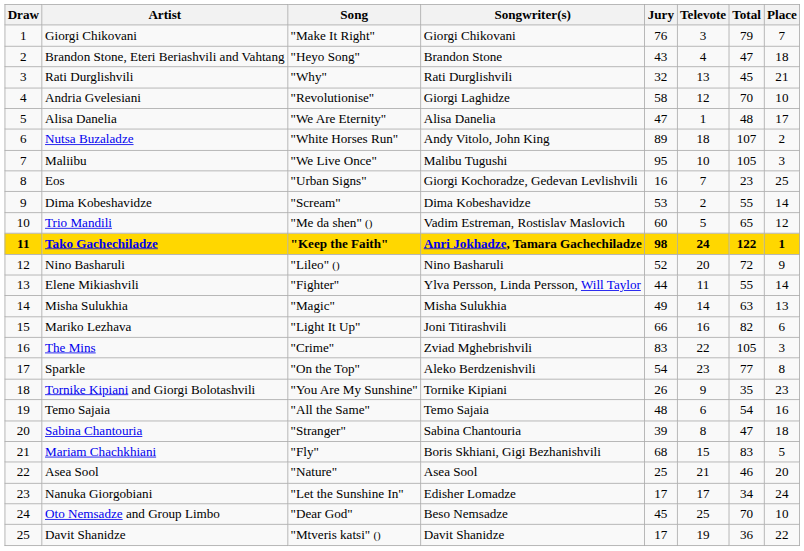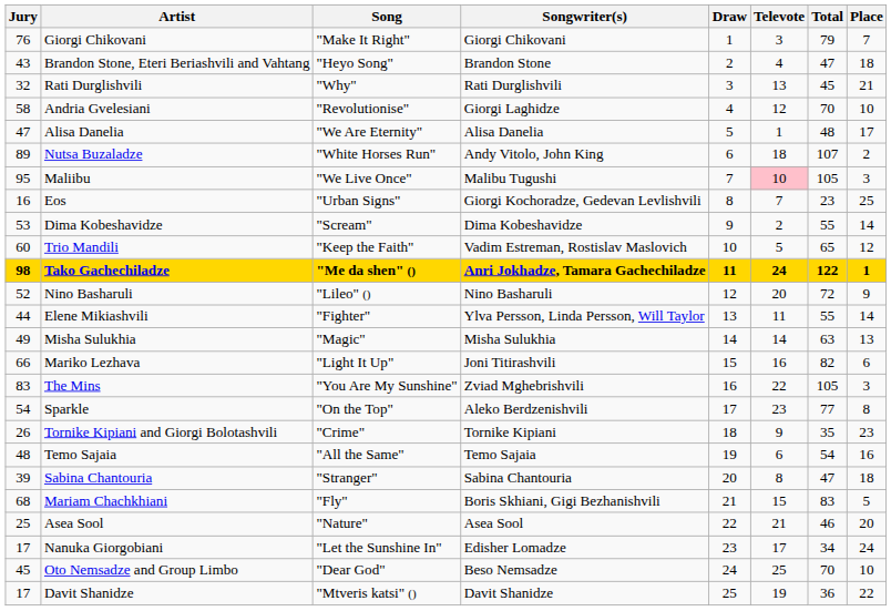 <table class="sortable wikitable" style="margin: 1em auto 1em auto; text-align:center">
 <tr>
-<th>Draw</th>
+<th>Jury</th>
 <th>Artist</th>
 <th>Song</th>
 <th>Songwriter(s)</th>
-<th>Jury</th>
+<th>Draw</th>
 <th>Televote</th>
 <th>Total</th>
 <th>Place</th>
 </tr>
 <tr>
-<td>1</td>
+<td>76</td>
 <td align="left">Giorgi Chikovani</td>
 <td align="left">"Make It Right"</td>
 <td align="left">Giorgi Chikovani</td>
-<td>76</td>
+<td>1</td>
 <td>3</td>
 <td>79</td>
 <td>7</td>
 </tr>
 <tr>
-<td>2</td>
+<td>43</td>
 <td align="left">Brandon Stone, Eteri Beriashvili and Vahtang</td>
 <td align="left">"Heyo Song"</td>
 <td align="left">Brandon Stone</td>
-<td>43</td>
+<td>2</td>
 <td>4</td>
 <td>47</td>
 <td>18</td>
 </tr>
 <tr>
-<td>3</td>
+<td>32</td>
 <td align="left">Rati Durglishvili</td>
 <td align="left">"Why"</td>
 <td align="left">Rati Durglishvili</td>
-<td>32</td>
+<td>3</td>
 <td>13</td>
 <td>45</td>
 <td>21</td>
 </tr>
 <tr>
-<td>4</td>
+<td>58</td>
 <td align="left">Andria Gvelesiani</td>
 <td align="left">"Revolutionise"</td>
 <td align="left">Giorgi Laghidze</td>
-<td>58</td>
+<td>4</td>
 <td>12</td>
 <td>70</td>
 <td>10</td>
 </tr>
 <tr>
-<td>5</td>
+<td>47</td>
 <td align="left">Alisa Danelia</td>
 <td align="left">"We Are Eternity"</td>
 <td align="left">Alisa Danelia</td>
-<td>47</td>
+<td>5</td>
 <td>1</td>
 <td>48</td>
 <td>17</td>
 </tr>
 <tr>
-<td>6</td>
+<td>89</td>
 <td align="left"><a href='#'>Nutsa Buzaladze</a></td>
 <td align="left">"White Horses Run"</td>
 <td align="left">Andy Vitolo, John King</td>
-<td>89</td>
+<td>6</td>
 <td>18</td>
 <td>107</td>
 <td>2</td>
 </tr>
 <tr>
-<td>7</td>
+<td>95</td>
 <td align="left">Maliibu</td>
 <td align="left">"We Live Once"</td>
 <td align="left">Malibu Tugushi</td>
-<td>95</td>
-<td>10</td>
+<td>7</td>
+<td style="background: pink;">10</td>
 <td>105</td>
 <td>3</td>
 </tr>
 <tr>
-<td>8</td>
+<td>16</td>
 <td align="left">Eos</td>
 <td align="left">"Urban Signs"</td>
 <td align="left">Giorgi Kochoradze, Gedevan Levlishvili</td>
-<td>16</td>
+<td>8</td>
 <td>7</td>
 <td>23</td>
 <td>25</td>
 </tr>
 <tr>
-<td>9</td>
+<td>53</td>
 <td align="left">Dima Kobeshavidze</td>
 <td align="left">"Scream"</td>
 <td align="left">Dima Kobeshavidze</td>
-<td>53</td>
+<td>9</td>
 <td>2</td>
 <td>55</td>
 <td>14</td>
 </tr>
 <tr>
+<td>60</td>
+<td align="left"><a href='#'>Trio Mandili</a></td>
+<td align="left">"Keep the Faith"</td>
+<td align="left">Vadim Estreman, Rostislav Maslovich</td>
 <td>10</td>
-<td align="left"><a href='#'>Trio Mandili</a></td>
-<td align="left">"Me da shen" <small>()</small></td>
-<td align="left">Vadim Estreman, Rostislav Maslovich</td>
-<td>60</td>
 <td>5</td>
 <td>65</td>
 <td>12</td>
 </tr>
 <tr style="font-weight:bold; background:gold;">
+<td>98</td>
+<td align="left"><a href='#'>Tako Gachechiladze</a></td>
+<td align="left">"Me da shen" <small>()</small></td>
+<td align="left"><a href='#'>Anri Jokhadze</a>, Tamara Gachechiladze</td>
 <td>11</td>
-<td align="left"><a href='#'>Tako Gachechiladze</a></td>
-<td align="left">"Keep the Faith"</td>
-<td align="left"><a href='#'>Anri Jokhadze</a>, Tamara Gachechiladze</td>
-<td>98</td>
 <td>24</td>
 <td>122</td>
 <td>1</td>
 </tr>
 <tr>
-<td>12</td>
+<td>52</td>
 <td align="left">Nino Basharuli</td>
 <td align="left">"Lileo" <small>()</small></td>
 <td align="left">Nino Basharuli</td>
-<td>52</td>
+<td>12</td>
 <td>20</td>
 <td>72</td>
 <td>9</td>
 </tr>
 <tr>
-<td>13</td>
+<td>44</td>
 <td align="left">Elene Mikiashvili</td>
 <td align="left">"Fighter"</td>
 <td align="left">Ylva Persson, Linda Persson, <a href='#'>Will Taylor</a></td>
-<td>44</td>
+<td>13</td>
 <td>11</td>
 <td>55</td>
 <td>14</td>
 </tr>
 <tr>
-<td>14</td>
+<td>49</td>
 <td align="left">Misha Sulukhia</td>
 <td align="left">"Magic"</td>
 <td align="left">Misha Sulukhia</td>
-<td>49</td>
+<td>14</td>
 <td>14</td>
 <td>63</td>
 <td>13</td>
 </tr>
 <tr>
-<td>15</td>
+<td>66</td>
 <td align="left">Mariko Lezhava</td>
 <td align="left">"Light It Up"</td>
 <td align="left">Joni Titirashvili</td>
-<td>66</td>
+<td>15</td>
 <td>16</td>
 <td>82</td>
 <td>6</td>
 </tr>
 <tr>
+<td>83</td>
+<td align="left"><a href='#'>The Mins</a></td>
+<td align="left">"You Are My Sunshine"</td>
+<td align="left">Zviad Mghebrishvili</td>
 <td>16</td>
-<td align="left"><a href='#'>The Mins</a></td>
-<td align="left">"Crime"</td>
-<td align="left">Zviad Mghebrishvili</td>
-<td>83</td>
 <td>22</td>
 <td>105</td>
 <td>3</td>
 </tr>
 <tr>
-<td>17</td>
+<td>54</td>
 <td align="left">Sparkle</td>
 <td align="left">"On the Top"</td>
 <td align="left">Aleko Berdzenishvili</td>
-<td>54</td>
+<td>17</td>
 <td>23</td>
 <td>77</td>
 <td>8</td>
 </tr>
 <tr>
+<td>26</td>
+<td align="left"><a href='#'>Tornike Kipiani</a> and Giorgi Bolotashvili</td>
+<td align="left">"Crime"</td>
+<td align="left">Tornike Kipiani</td>
 <td>18</td>
-<td align="left"><a href='#'>Tornike Kipiani</a> and Giorgi Bolotashvili</td>
-<td align="left">"You Are My Sunshine"</td>
-<td align="left">Tornike Kipiani</td>
-<td>26</td>
 <td>9</td>
 <td>35</td>
 <td>23</td>
 </tr>
 <tr>
-<td>19</td>
+<td>48</td>
 <td align="left">Temo Sajaia</td>
 <td align="left">"All the Same"</td>
 <td align="left">Temo Sajaia</td>
-<td>48</td>
+<td>19</td>
 <td>6</td>
 <td>54</td>
 <td>16</td>
 </tr>
 <tr>
-<td>20</td>
+<td>39</td>
 <td align="left"><a href='#'>Sabina Chantouria</a></td>
 <td align="left">"Stranger"</td>
 <td align="left">Sabina Chantouria</td>
-<td>39</td>
+<td>20</td>
 <td>8</td>
 <td>47</td>
 <td>18</td>
 </tr>
 <tr>
-<td>21</td>
+<td>68</td>
 <td align="left"><a href='#'>Mariam Chachkhiani</a></td>
 <td align="left">"Fly"</td>
 <td align="left">Boris Skhiani, Gigi Bezhanishvili</td>
-<td>68</td>
+<td>21</td>
 <td>15</td>
 <td>83</td>
 <td>5</td>
 </tr>
 <tr>
-<td>22</td>
+<td>25</td>
 <td align="left">Asea Sool</td>
 <td align="left">"Nature"</td>
 <td align="left">Asea Sool</td>
-<td>25</td>
+<td>22</td>
 <td>21</td>
 <td>46</td>
 <td>20</td>
 </tr>
 <tr>
-<td>23</td>
+<td>17</td>
 <td align="left">Nanuka Giorgobiani</td>
 <td align="left">"Let the Sunshine In"</td>
 <td align="left">Edisher Lomadze</td>
-<td>17</td>
+<td>23</td>
 <td>17</td>
 <td>34</td>
 <td>24</td>
 </tr>
 <tr>
-<td>24</td>
+<td>45</td>
 <td align="left"><a href='#'>Oto Nemsadze</a> and Group Limbo</td>
 <td align="left">"Dear God"</td>
 <td align="left">Beso Nemsadze</td>
-<td>45</td>
+<td>24</td>
 <td>25</td>
 <td>70</td>
 <td>10</td>
 </tr>
 <tr>
-<td>25</td>
+<td>17</td>
 <td align="left">Davit Shanidze</td>
 <td align="left">"Mtveris katsi" <small>()</small></td>
 <td align="left">Davit Shanidze</td>
-<td>17</td>
+<td>25</td>
 <td>19</td>
 <td>36</td>
 <td>22</td>
 </tr>
 </table>
